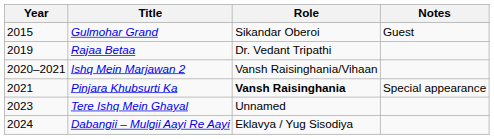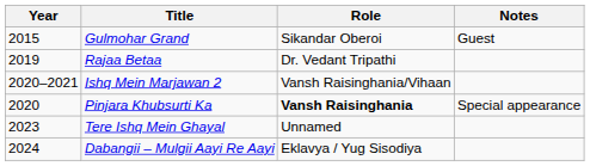 <table class="wikitable">
 <tr>
 <th>Year</th>
 <th>Title</th>
 <th>Role</th>
 <th>Notes</th>
 </tr>
 <tr>
 <td>2015</td>
 <td><em><a href='#'>Gulmohar Grand</a></em></td>
 <td>Sikandar Oberoi</td>
 <td>Guest</td>
 </tr>
 <tr>
 <td>2019</td>
 <td><em><a href='#'>Rajaa Betaa</a></em></td>
 <td>Dr. Vedant Tripathi</td>
 <td></td>
 </tr>
 <tr>
 <td>2020–2021</td>
 <td><em><a href='#'>Ishq Mein Marjawan 2</a></em></td>
 <td>Vansh Raisinghania/Vihaan</td>
 <td></td>
 </tr>
 <tr>
-<td>2021</td>
+<td>2020</td>
 <td><em><a href='#'>Pinjara Khubsurti Ka</a></em></td>
 <td><strong>Vansh Raisinghania</strong></td>
 <td>Special appearance</td>
 </tr>
 <tr>
 <td>2023</td>
 <td><em><a href='#'>Tere Ishq Mein Ghayal</a></em></td>
 <td>Unnamed</td>
 <td></td>
 </tr>
 <tr>
 <td>2024</td>
 <td><em><a href='#'>Dabangii – Mulgii Aayi Re Aayi</a></em></td>
 <td>Eklavya / Yug Sisodiya</td>
 <td></td>
 </tr>
 </table>
